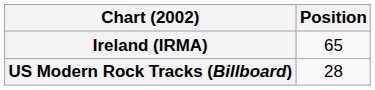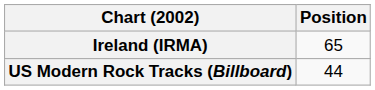 <table class="wikitable plainrowheaders" style="text-align:center">
 <tr>
 <th>Chart (2002)</th>
 <th>Position</th>
 </tr>
 <tr>
 <th scope="row">Ireland (IRMA)</th>
 <td>65</td>
 </tr>
 <tr>
 <th scope="row">US Modern Rock Tracks (<em>Billboard</em>)</th>
-<td>28</td>
+<td>44</td>
 </tr>
 </table>
